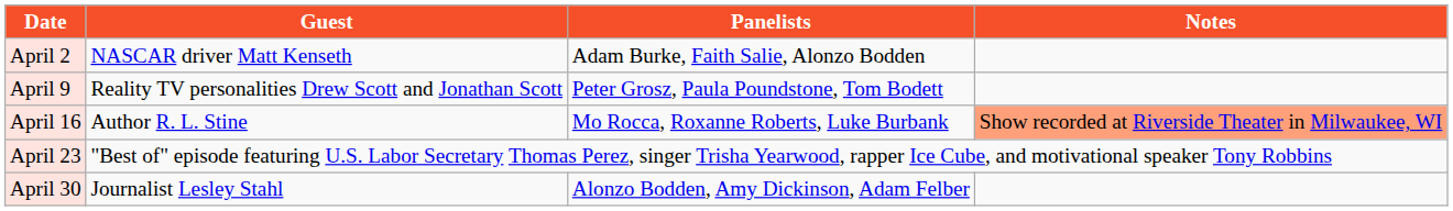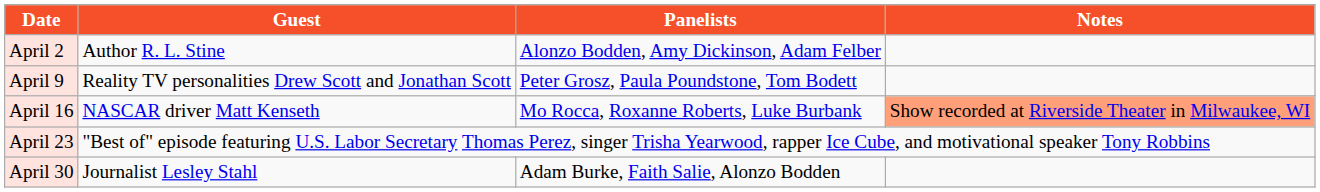 <table class="wikitable">
 <tr>
 <th style="background:#F55029;color:#FFFFFF;">Date</th>
 <th style="background:#F55029;color:#FFFFFF;">Guest</th>
 <th style="background:#F55029;color:#FFFFFF;">Panelists</th>
 <th style="background:#F55029;color:#FFFFFF;">Notes</th>
 </tr>
 <tr>
 <td style="background:#FFE3DF;color:#000000;">April 2</td>
-<td><a href='#'>NASCAR</a> driver <a href='#'>Matt Kenseth</a></td>
-<td>Adam Burke, <a href='#'>Faith Salie</a>, Alonzo Bodden</td>
+<td>Author <a href='#'>R. L. Stine</a></td>
+<td><a href='#'>Alonzo Bodden</a>, <a href='#'>Amy Dickinson</a>, <a href='#'>Adam Felber</a></td>
 <td></td>
 </tr>
 <tr>
 <td style="background:#FFE3DF;color:#000000;">April 9</td>
 <td>Reality TV personalities <a href='#'>Drew Scott</a> and <a href='#'>Jonathan Scott</a></td>
 <td><a href='#'>Peter Grosz</a>, <a href='#'>Paula Poundstone</a>, <a href='#'>Tom Bodett</a></td>
 <td></td>
 </tr>
 <tr>
 <td style="background:#FFE3DF;color:#000000;">April 16</td>
-<td>Author <a href='#'>R. L. Stine</a></td>
+<td><a href='#'>NASCAR</a> driver <a href='#'>Matt Kenseth</a></td>
 <td><a href='#'>Mo Rocca</a>, <a href='#'>Roxanne Roberts</a>, <a href='#'>Luke Burbank</a></td>
 <td style="background: lightsalmon;">Show recorded at <a href='#'>Riverside Theater</a> in <a href='#'>Milwaukee, WI</a></td>
 </tr>
 <tr>
 <td style="background:#FFE3DF;color:#000000;">April 23</td>
 <td colspan="3">"Best of" episode featuring <a href='#'>U.S. Labor Secretary</a> <a href='#'>Thomas Perez</a>, singer <a href='#'>Trisha Yearwood</a>, rapper <a href='#'>Ice Cube</a>, and motivational speaker <a href='#'>Tony Robbins</a></td>
 </tr>
 <tr>
 <td style="background:#FFE3DF;color:#000000;">April 30</td>
 <td>Journalist <a href='#'>Lesley Stahl</a></td>
-<td><a href='#'>Alonzo Bodden</a>, <a href='#'>Amy Dickinson</a>, <a href='#'>Adam Felber</a></td>
+<td>Adam Burke, <a href='#'>Faith Salie</a>, Alonzo Bodden</td>
 <td></td>
 </tr>
 </table>
